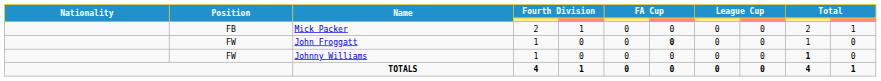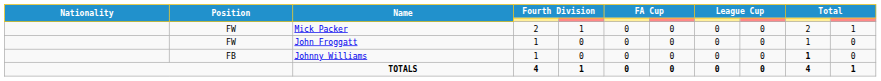 <table class="wikitable" style="text-align:center; font-size:90%; width:100%;">
 <tr>
 <th rowspan="2" style="background:#2191CC; color:white; border:1px solid #F7C408; text-align:center;">Nationality</th>
 <th rowspan="2" style="background:#2191CC; color:white; border:1px solid #F7C408; text-align:center;">Position</th>
 <th rowspan="2" style="background:#2191CC; color:white; border:1px solid #F7C408; text-align:center;">Name</th>
 <th colspan="2" style="background:#2191CC; color:white; border:1px solid #F7C408; text-align:center;">Fourth Division</th>
 <th colspan="2" style="background:#2191CC; color:white; border:1px solid #F7C408; text-align:center;">FA Cup</th>
 <th colspan="2" style="background:#2191CC; color:white; border:1px solid #F7C408; text-align:center;">League Cup</th>
 <th colspan="2" style="background:#2191CC; color:white; border:1px solid #F7C408; text-align:center;">Total</th>
 </tr>
 <tr>
 <th width=60 style="background: #FFEE99"></th>
 <th width=60 style="background: #FF8888"></th>
 <th width=60 style="background: #FFEE99"></th>
 <th width=60 style="background: #FF8888"></th>
 <th width=60 style="background: #FFEE99"></th>
 <th width=60 style="background: #FF8888"></th>
 <th width=60 style="background: #FFEE99"></th>
 <th width=60 style="background: #FF8888"></th>
 </tr>
 <tr>
 <td></td>
-<td>FB</td>
+<td>FW</td>
 <td align="left"><a href='#'>Mick Packer</a></td>
 <td>2</td>
 <td>1</td>
 <td>0</td>
 <td>0</td>
 <td>0</td>
 <td>0</td>
 <td>2</td>
 <td>1</td>
 </tr>
 <tr>
 <td></td>
 <td>FW</td>
 <td align="left"><a href='#'>John Froggatt</a></td>
 <td>1</td>
 <td>0</td>
 <td>0</td>
-<td><strong>0</strong></td>
+<td>0</td>
 <td>0</td>
 <td>0</td>
 <td>1</td>
 <td>0</td>
 </tr>
 <tr>
 <td></td>
-<td>FW</td>
+<td>FB</td>
 <td align="left"><a href='#'>Johnny Williams</a></td>
 <td>1</td>
 <td>0</td>
 <td>0</td>
 <td>0</td>
 <td>0</td>
 <td>0</td>
 <td><strong>1</strong></td>
 <td>0</td>
 </tr>
 <tr>
 <td colspan="2"></td>
 <td><strong>TOTALS</strong></td>
 <td><strong>4</strong></td>
 <td><strong>1</strong></td>
 <td><strong>0</strong></td>
 <td><strong>0</strong></td>
 <td><strong>0</strong></td>
 <td><strong>0</strong></td>
 <td><strong>4</strong></td>
 <td><strong>1</strong></td>
 </tr>
 </table>
